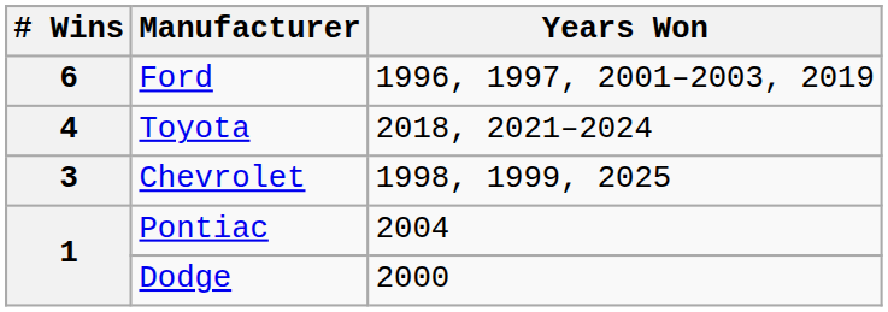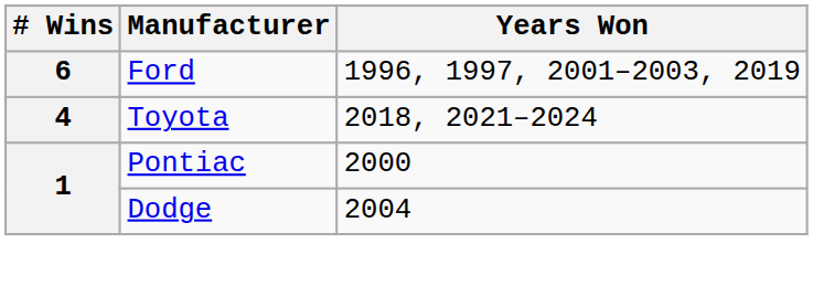 <table class="wikitable" style="font-size: 95%;">
 <tr>
 <th># Wins</th>
 <th>Manufacturer</th>
 <th>Years Won</th>
 </tr>
 <tr>
 <th>6</th>
 <td><a href='#'>Ford</a></td>
 <td>1996, 1997, 2001–2003, 2019</td>
 </tr>
 <tr>
 <th>4</th>
 <td><a href='#'>Toyota</a></td>
 <td>2018, 2021–2024</td>
 </tr>
 <tr>
-<th>3</th>
-<td><a href='#'>Chevrolet</a></td>
-<td>1998, 1999, 2025</td>
-</tr>
-<tr>
 <th rowspan="2">1</th>
 <td><a href='#'>Pontiac</a></td>
-<td>2004</td>
+<td>2000</td>
 </tr>
 <tr>
 <td><a href='#'>Dodge</a></td>
-<td>2000</td>
+<td>2004</td>
 </tr>
 </table>
